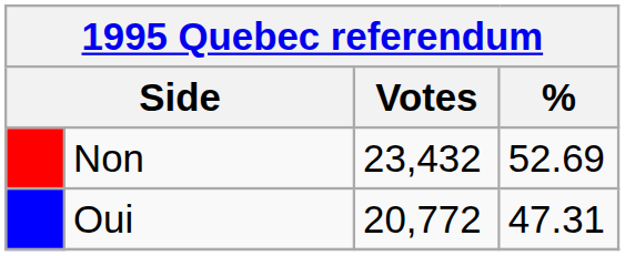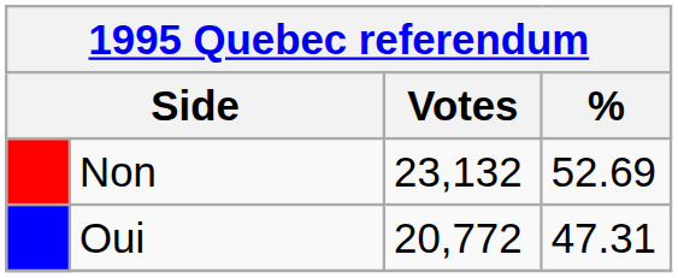 <table class="wikitable" style="font-size: 95%; clear:both">
 <tr style="background-color:#E9E9E9">
 <th colspan=4><a href='#'>1995 Quebec referendum</a></th>
 </tr>
 <tr style="background-color:#E9E9E9">
 <th colspan=2 style="width: 130px">Side</th>
 <th style="width: 50px">Votes</th>
 <th style="width: 40px">%</th>
 </tr>
 <tr>
 <td bgcolor="red"></td>
 <td>Non</td>
-<td>23,432</td>
+<td>23,132</td>
 <td>52.69</td>
 </tr>
 <tr>
 <td bgcolor="blue"></td>
 <td>Oui</td>
 <td>20,772</td>
 <td>47.31</td>
 </tr>
 <tr>
 </tr>
 </table>
